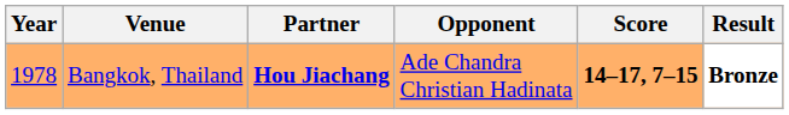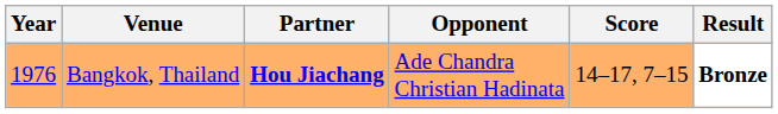 <table class="sortable wikitable" style="font-size: 90%;">
 <tr>
 <th>Year</th>
 <th>Venue</th>
 <th>Partner</th>
 <th>Opponent</th>
 <th>Score</th>
 <th>Result</th>
 </tr>
 <tr style="background:#FFB069">
-<td align="center"><a href='#'>1978</a></td>
+<td align="center"><a href='#'>1976</a></td>
 <td align="left"><a href='#'>Bangkok</a>, <a href='#'>Thailand</a></td>
 <td align="left"><strong> <a href='#'>Hou Jiachang</a></strong></td>
 <td align="left"> <a href='#'>Ade Chandra</a><br> <a href='#'>Christian Hadinata</a></td>
-<td align="left"><strong>14–17, 7–15</strong></td>
+<td align="left">14–17, 7–15</td>
 <td style="text-align:left; background:white"> <strong>Bronze</strong></td>
 </tr>
 </table>
